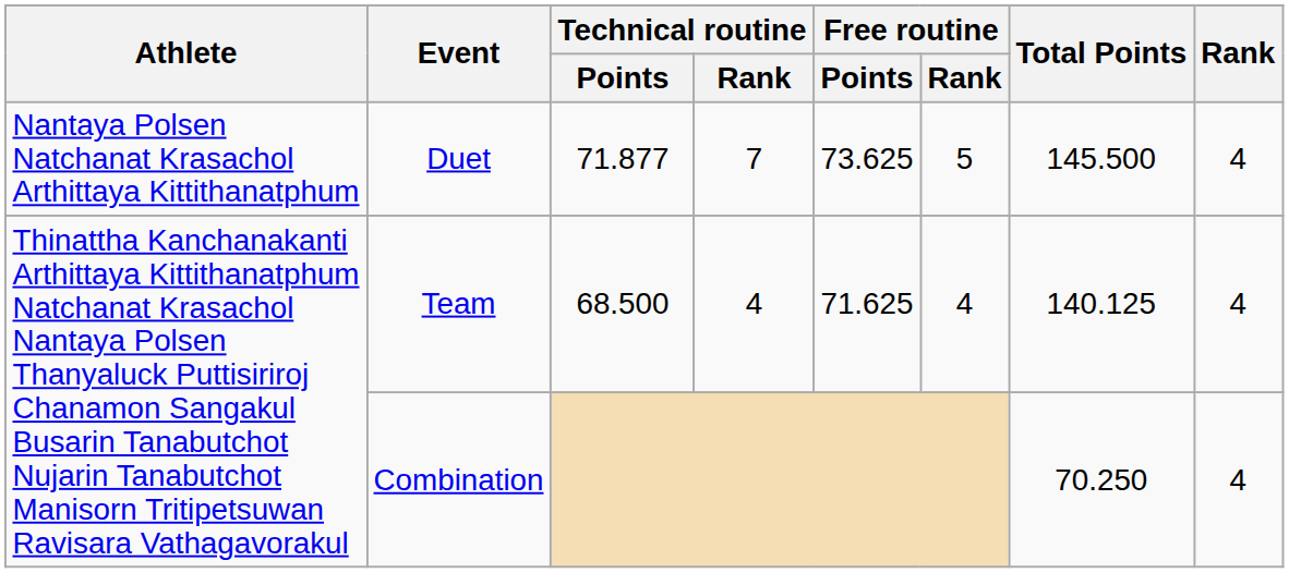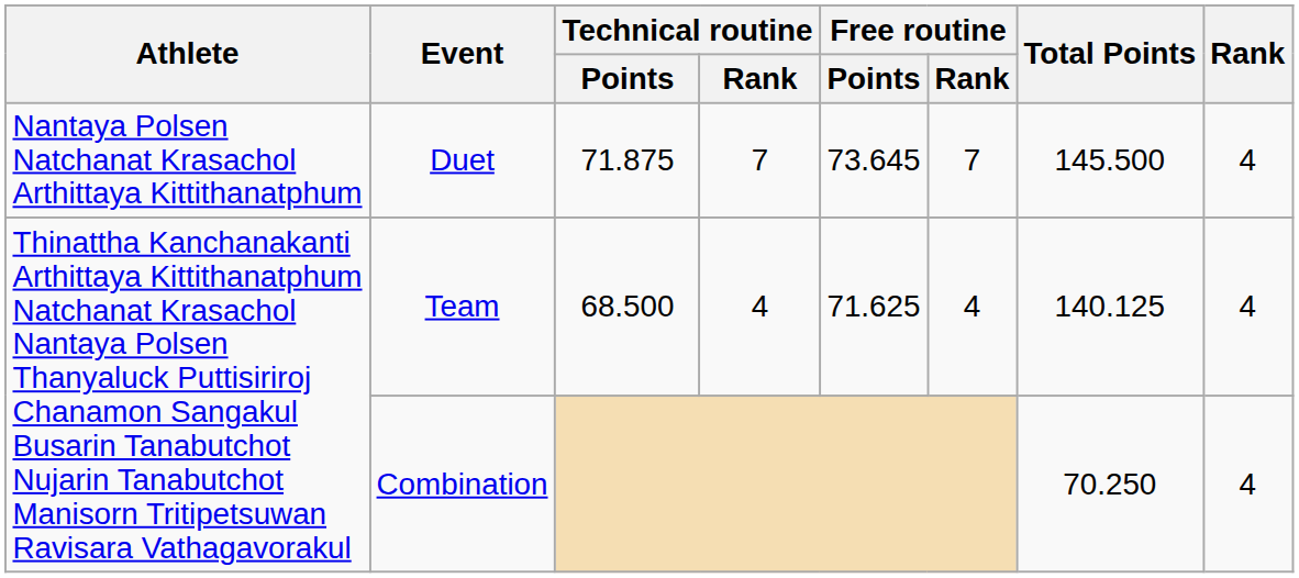 <table class=wikitable style="font-size:90%; text-align:center">
 <tr>
 <th rowspan="2">Athlete</th>
 <th rowspan="2">Event</th>
 <th colspan="2">Technical routine</th>
 <th colspan="2">Free routine</th>
 <th rowspan="2">Total Points</th>
 <th rowspan="2">Rank</th>
 </tr>
 <tr>
 <th>Points</th>
 <th>Rank</th>
 <th>Points</th>
 <th>Rank</th>
 </tr>
 <tr>
 <td align=left><a href='#'>Nantaya Polsen</a> <br> <a href='#'>Natchanat Krasachol</a> <br> <a href='#'>Arthittaya Kittithanatphum</a></td>
 <td align=center><a href='#'>Duet</a></td>
-<td>71.877</td>
+<td>71.875</td>
 <td>7</td>
-<td>73.625</td>
-<td>5</td>
+<td>73.645</td>
+<td>7</td>
 <td>145.500</td>
 <td>4</td>
 </tr>
 <tr>
 <td align=left rowspan=2><a href='#'>Thinattha Kanchanakanti</a> <br> <a href='#'>Arthittaya Kittithanatphum</a> <br> <a href='#'>Natchanat Krasachol</a> <br> <a href='#'>Nantaya Polsen</a> <br> <a href='#'>Thanyaluck Puttisiriroj</a> <br> <a href='#'>Chanamon Sangakul</a> <br> <a href='#'>Busarin Tanabutchot</a> <br> <a href='#'>Nujarin Tanabutchot</a> <br> <a href='#'>Manisorn Tritipetsuwan</a> <br> <a href='#'>Ravisara Vathagavorakul</a></td>
 <td align=center><a href='#'>Team</a></td>
 <td>68.500</td>
 <td>4</td>
 <td>71.625</td>
 <td>4</td>
 <td>140.125</td>
 <td>4</td>
 </tr>
 <tr>
 <td align=center><a href='#'>Combination</a></td>
 <td colspan=4 bgcolor=wheat></td>
 <td>70.250</td>
 <td>4</td>
 </tr>
 </table>
